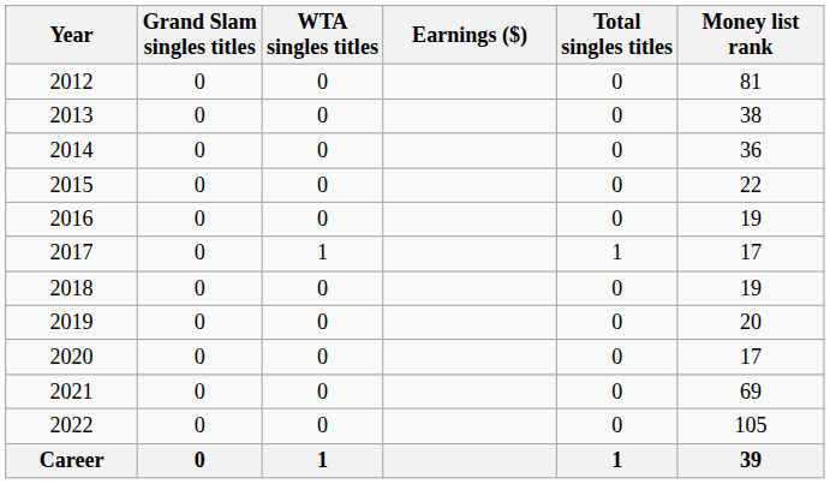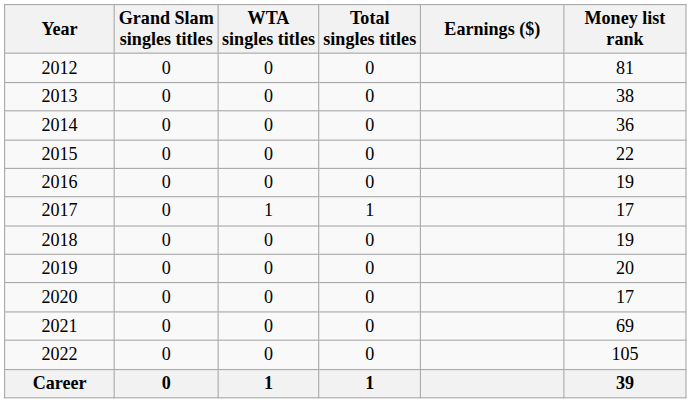 <table class="wikitable" style="text-align:center;">
 <tr>
 <th width="90">Year</th>
 <th>Grand Slam<br>singles titles</th>
 <th>WTA <br>singles titles</th>
+<th>Total<br>singles titles</th>
 <th width="120">Earnings ($)</th>
-<th>Total<br>singles titles</th>
 <th width="100">Money list rank</th>
 </tr>
 <tr>
 <td>2012</td>
 <td>0</td>
 <td>0</td>
+<td>0</td>
 <td align="right"></td>
-<td>0</td>
 <td>81</td>
 </tr>
 <tr>
 <td>2013</td>
 <td>0</td>
 <td>0</td>
+<td>0</td>
 <td align="right"></td>
-<td>0</td>
 <td>38</td>
 </tr>
 <tr>
 <td>2014</td>
 <td>0</td>
 <td>0</td>
+<td>0</td>
 <td align="right"></td>
-<td>0</td>
 <td>36</td>
 </tr>
 <tr>
 <td>2015</td>
 <td>0</td>
 <td>0</td>
+<td>0</td>
 <td align="right"></td>
-<td>0</td>
 <td>22</td>
 </tr>
 <tr>
 <td>2016</td>
 <td>0</td>
 <td>0</td>
+<td>0</td>
 <td align="right"></td>
-<td>0</td>
 <td>19</td>
 </tr>
 <tr>
 <td>2017</td>
 <td>0</td>
 <td>1</td>
+<td>1</td>
 <td align="right"></td>
-<td>1</td>
 <td>17</td>
 </tr>
 <tr>
 <td>2018</td>
 <td>0</td>
 <td>0</td>
+<td>0</td>
 <td align="right"></td>
-<td>0</td>
 <td>19</td>
 </tr>
 <tr>
 <td>2019</td>
 <td>0</td>
 <td>0</td>
+<td>0</td>
 <td align="right"></td>
-<td>0</td>
 <td>20</td>
 </tr>
 <tr>
 <td>2020</td>
 <td>0</td>
 <td>0</td>
+<td>0</td>
 <td align="right"></td>
-<td>0</td>
 <td>17</td>
 </tr>
 <tr>
 <td>2021</td>
 <td>0</td>
 <td>0</td>
+<td>0</td>
 <td align="right"></td>
-<td>0</td>
 <td>69</td>
 </tr>
 <tr>
 <td>2022</td>
 <td>0</td>
 <td>0</td>
+<td>0</td>
 <td align="right"></td>
-<td>0</td>
 <td>105</td>
 </tr>
 <tr>
 <th>Career</th>
 <th>0</th>
 <th>1</th>
+<th>1</th>
 <th align="right"></th>
-<th>1</th>
 <th>39</th>
 </tr>
 </table>
